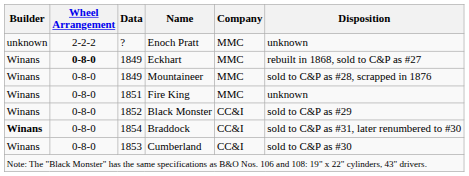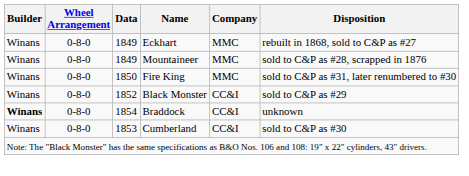 <table class="wikitable">
 <tr>
 <th>Builder</th>
 <th width="50" align="center"><a href='#'>Wheel Arrangement</a></th>
 <th>Data</th>
 <th>Name</th>
 <th>Company</th>
 <th>Disposition</th>
 </tr>
 <tr>
-<td>unknown</td>
-<td align="center">2-2-2</td>
-<td>?</td>
-<td>Enoch Pratt</td>
-<td>MMC</td>
-<td>unknown</td>
-</tr>
-<tr>
 <td>Winans</td>
-<td align="center"><strong>0-8-0</strong></td>
+<td align="center">0-8-0</td>
 <td>1849</td>
 <td>Eckhart</td>
 <td>MMC</td>
 <td>rebuilt in 1868, sold to C&P as #27</td>
 </tr>
 <tr>
 <td>Winans</td>
 <td align="center">0-8-0</td>
 <td>1849</td>
 <td>Mountaineer</td>
 <td>MMC</td>
 <td>sold to C&P as #28, scrapped in 1876</td>
 </tr>
 <tr>
 <td>Winans</td>
 <td align="center">0-8-0</td>
-<td>1851</td>
+<td>1850</td>
 <td>Fire King</td>
 <td>MMC</td>
-<td>unknown</td>
+<td>sold to C&P as #31, later renumbered to #30</td>
 </tr>
 <tr>
 <td>Winans</td>
 <td align="center">0-8-0</td>
 <td>1852</td>
 <td>Black Monster</td>
 <td>CC&I</td>
 <td>sold to C&P as #29</td>
 </tr>
 <tr>
 <td><strong>Winans</strong></td>
 <td align="center">0-8-0</td>
 <td>1854</td>
 <td>Braddock</td>
 <td>CC&I</td>
-<td>sold to C&P as #31, later renumbered to #30</td>
+<td>unknown</td>
 </tr>
 <tr>
 <td>Winans</td>
 <td align="center">0-8-0</td>
 <td>1853</td>
 <td>Cumberland</td>
 <td>CC&I</td>
 <td>sold to C&P as #30</td>
 </tr>
 <tr>
 <td colspan="6"><small>Note: The "Black Monster" has the same specifications as B&O Nos. 106 and 108: 19" x 22" cylinders, 43" drivers.</small></td>
 </tr>
 </table>
